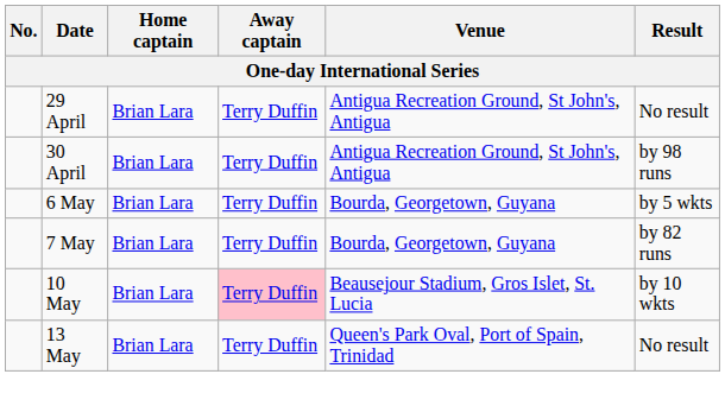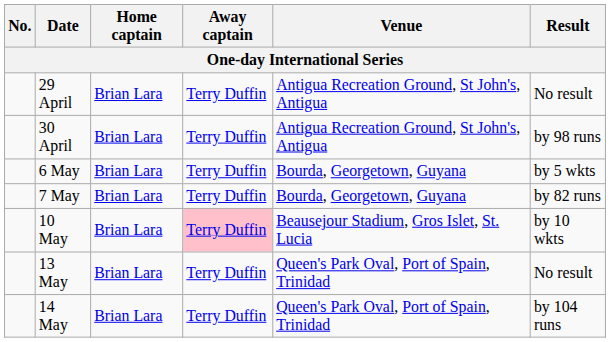 <table class="wikitable">
 <tr style="background:#efefef;">
 <th>No.</th>
 <th>Date</th>
 <th>Home captain</th>
 <th>Away captain</th>
 <th>Venue</th>
 <th>Result</th>
 </tr>
 <tr>
 <th colspan="6">One-day International Series</th>
 </tr>
 <tr>
 <td></td>
 <td>29 April</td>
 <td><a href='#'>Brian Lara</a></td>
 <td><a href='#'>Terry Duffin</a></td>
 <td><a href='#'>Antigua Recreation Ground</a>, <a href='#'>St John's</a>, <a href='#'>Antigua</a></td>
 <td>No result</td>
 </tr>
 <tr>
 <td></td>
 <td>30 April</td>
 <td><a href='#'>Brian Lara</a></td>
 <td><a href='#'>Terry Duffin</a></td>
 <td><a href='#'>Antigua Recreation Ground</a>, <a href='#'>St John's</a>, <a href='#'>Antigua</a></td>
 <td> by 98 runs</td>
 </tr>
 <tr>
 <td></td>
 <td>6 May</td>
 <td><a href='#'>Brian Lara</a></td>
 <td><a href='#'>Terry Duffin</a></td>
 <td><a href='#'>Bourda</a>, <a href='#'>Georgetown</a>, <a href='#'>Guyana</a></td>
 <td> by 5 wkts</td>
 </tr>
 <tr>
 <td></td>
 <td>7 May</td>
 <td><a href='#'>Brian Lara</a></td>
 <td><a href='#'>Terry Duffin</a></td>
 <td><a href='#'>Bourda</a>, <a href='#'>Georgetown</a>, <a href='#'>Guyana</a></td>
 <td> by 82 runs</td>
 </tr>
 <tr>
 <td></td>
 <td>10 May</td>
 <td><a href='#'>Brian Lara</a></td>
 <td style="background: pink;"><a href='#'>Terry Duffin</a></td>
 <td><a href='#'>Beausejour Stadium</a>, <a href='#'>Gros Islet</a>, <a href='#'>St. Lucia</a></td>
 <td> by 10 wkts</td>
 </tr>
 <tr>
 <td></td>
 <td>13 May</td>
 <td><a href='#'>Brian Lara</a></td>
 <td><a href='#'>Terry Duffin</a></td>
 <td><a href='#'>Queen's Park Oval</a>, <a href='#'>Port of Spain</a>, <a href='#'>Trinidad</a></td>
 <td>No result</td>
 </tr>
+<tr>
+<td></td>
+<td>14 May</td>
+<td><a href='#'>Brian Lara</a></td>
+<td><a href='#'>Terry Duffin</a></td>
+<td><a href='#'>Queen's Park Oval</a>, <a href='#'>Port of Spain</a>, <a href='#'>Trinidad</a></td>
+<td> by 104 runs</td>
+</tr>
 </table>
